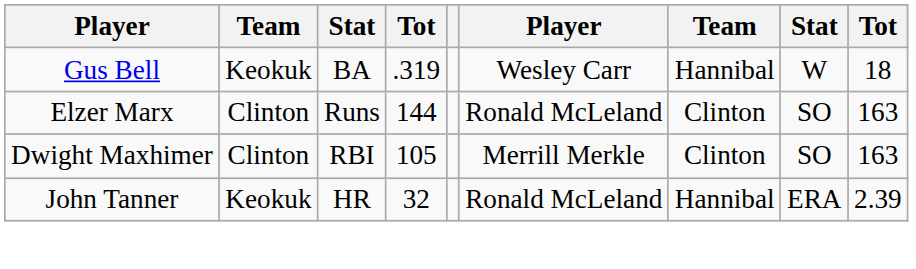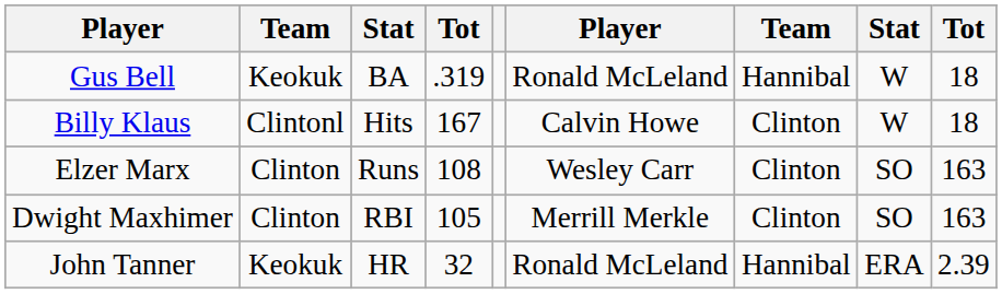 <table class="wikitable" style="text-align:center">
 <tr>
 <th>Player</th>
 <th>Team</th>
 <th>Stat</th>
 <th>Tot</th>
 <th></th>
 <th>Player</th>
 <th>Team</th>
 <th>Stat</th>
 <th>Tot</th>
 </tr>
 <tr>
 <td><a href='#'>Gus Bell</a></td>
 <td>Keokuk</td>
 <td>BA</td>
 <td>.319</td>
 <td></td>
-<td>Wesley Carr</td>
+<td>Ronald McLeland</td>
 <td>Hannibal</td>
+<td>W</td>
+<td>18</td>
+</tr>
+<tr>
+<td><a href='#'>Billy Klaus</a></td>
+<td>Clintonl</td>
+<td>Hits</td>
+<td>167</td>
+<td></td>
+<td>Calvin Howe</td>
+<td>Clinton</td>
 <td>W</td>
 <td>18</td>
 </tr>
 <tr>
 <td>Elzer Marx</td>
 <td>Clinton</td>
 <td>Runs</td>
-<td>144</td>
+<td>108</td>
 <td></td>
-<td>Ronald McLeland</td>
+<td>Wesley Carr</td>
 <td>Clinton</td>
 <td>SO</td>
 <td>163</td>
 </tr>
 <tr>
 <td>Dwight Maxhimer</td>
 <td>Clinton</td>
 <td>RBI</td>
 <td>105</td>
 <td></td>
 <td>Merrill Merkle</td>
 <td>Clinton</td>
 <td>SO</td>
 <td>163</td>
 </tr>
 <tr>
 <td>John Tanner</td>
 <td>Keokuk</td>
 <td>HR</td>
 <td>32</td>
 <td></td>
 <td>Ronald McLeland</td>
 <td>Hannibal</td>
 <td>ERA</td>
 <td>2.39</td>
 </tr>
 </table>
